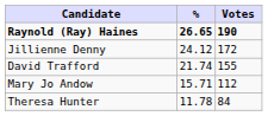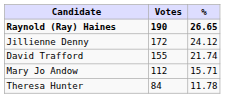 <table class="wikitable">
 <tr>
 <th style="background:#ddf; width:200px;">Candidate</th>
+<th style="background:#ddf; width:50px;">Votes</th>
 <th style="background:#ddf; width:30px;">%</th>
-<th style="background:#ddf; width:50px;">Votes</th>
 </tr>
 <tr>
 <td><strong>Raynold (Ray) Haines</strong></td>
+<td><strong>190</strong></td>
 <td><strong>26.65</strong></td>
-<td><strong>190</strong></td>
 </tr>
 <tr>
 <td>Jillienne Denny</td>
+<td>172</td>
 <td>24.12</td>
-<td>172</td>
 </tr>
 <tr>
 <td>David Trafford</td>
+<td>155</td>
 <td>21.74</td>
-<td>155</td>
 </tr>
 <tr>
 <td>Mary Jo Andow</td>
+<td>112</td>
 <td>15.71</td>
-<td>112</td>
 </tr>
 <tr>
 <td>Theresa Hunter</td>
+<td>84</td>
 <td>11.78</td>
-<td>84</td>
 </tr>
 </table>
